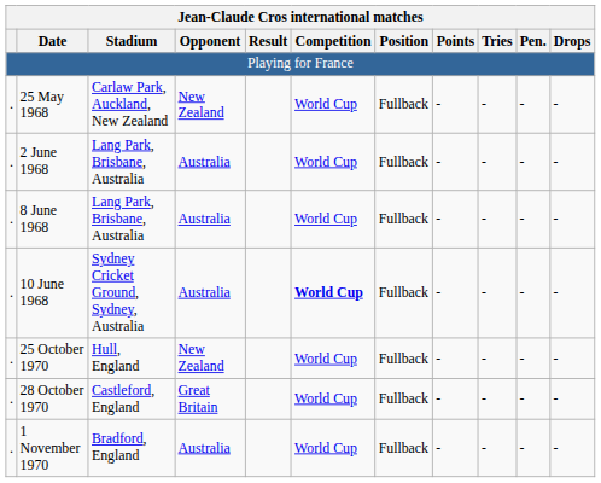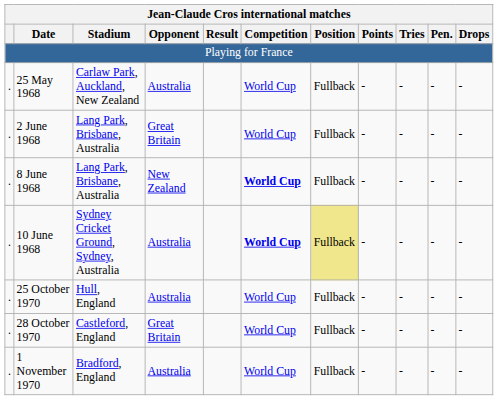 <table class="wikitable sortable" style="float:center; border:1px; font-size:90%; margin-left:1em;" border="1">
 <tr>
 <th colspan="12" width="1000">Jean-Claude Cros international matches</th>
 </tr>
 <tr>
 <th></th>
 <th>Date</th>
 <th>Stadium</th>
 <th>Opponent</th>
 <th>Result</th>
 <th>Competition</th>
 <th>Position</th>
 <th>Points</th>
 <th>Tries</th>
 <th>Pen.</th>
 <th>Drops</th>
 </tr>
 <tr>
 <td colspan="11" style="text-align:center; background-color:#369; color:#ffffff;">Playing for France</td>
 </tr>
 <tr>
 <td>.</td>
 <td>25 May 1968</td>
 <td><a href='#'>Carlaw Park</a>, <a href='#'>Auckland</a>, New Zealand</td>
-<td><a href='#'>New Zealand</a></td>
+<td><a href='#'>Australia</a></td>
 <td></td>
 <td><a href='#'>World Cup</a></td>
 <td>Fullback</td>
 <td>-</td>
 <td>-</td>
 <td>-</td>
 <td>-</td>
 </tr>
 <tr>
 <td>.</td>
 <td>2 June 1968</td>
 <td><a href='#'>Lang Park</a>, <a href='#'>Brisbane</a>, Australia</td>
-<td><a href='#'>Australia</a></td>
+<td><a href='#'>Great Britain</a></td>
 <td></td>
 <td><a href='#'>World Cup</a></td>
 <td>Fullback</td>
 <td>-</td>
 <td>-</td>
 <td>-</td>
 <td>-</td>
 </tr>
 <tr>
 <td>.</td>
 <td>8 June 1968</td>
 <td><a href='#'>Lang Park</a>, <a href='#'>Brisbane</a>, Australia</td>
-<td><a href='#'>Australia</a></td>
+<td><a href='#'>New Zealand</a></td>
 <td></td>
-<td><a href='#'>World Cup</a></td>
+<td><strong><a href='#'>World Cup</a></strong></td>
 <td>Fullback</td>
 <td>-</td>
 <td>-</td>
 <td>-</td>
 <td>-</td>
 </tr>
 <tr>
 <td>.</td>
 <td>10 June 1968</td>
 <td><a href='#'>Sydney Cricket Ground</a>, <a href='#'>Sydney</a>, Australia</td>
 <td><a href='#'>Australia</a></td>
 <td></td>
 <td><strong><a href='#'>World Cup</a></strong></td>
-<td>Fullback</td>
+<td style="background: khaki;">Fullback</td>
 <td>-</td>
 <td>-</td>
 <td>-</td>
 <td>-</td>
 </tr>
 <tr>
 <td>.</td>
 <td>25 October 1970</td>
 <td><a href='#'>Hull</a>, England</td>
-<td><a href='#'>New Zealand</a></td>
+<td><a href='#'>Australia</a></td>
 <td></td>
 <td><a href='#'>World Cup</a></td>
 <td>Fullback</td>
 <td>-</td>
 <td>-</td>
 <td>-</td>
 <td>-</td>
 </tr>
 <tr>
 <td>.</td>
 <td>28 October 1970</td>
 <td><a href='#'>Castleford</a>, England</td>
 <td><a href='#'>Great Britain</a></td>
 <td></td>
 <td><a href='#'>World Cup</a></td>
 <td>Fullback</td>
 <td>-</td>
 <td>-</td>
 <td>-</td>
 <td>-</td>
 </tr>
 <tr>
 <td>.</td>
 <td>1 November 1970</td>
 <td><a href='#'>Bradford</a>, England</td>
 <td><a href='#'>Australia</a></td>
 <td></td>
 <td><a href='#'>World Cup</a></td>
 <td>Fullback</td>
 <td>-</td>
 <td>-</td>
 <td>-</td>
 <td>-</td>
 </tr>
 </table>
